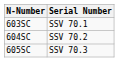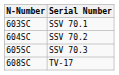 <table class="sortable wikitable">
 <tr>
 <th>N-Number</th>
 <th>Serial Number</th>
 </tr>
 <tr>
 <td>603SC</td>
 <td>SSV 70.1</td>
 </tr>
 <tr>
 <td>604SC</td>
 <td>SSV 70.2</td>
 </tr>
 <tr>
 <td>605SC</td>
 <td>SSV 70.3</td>
 </tr>
+<tr>
+<td>608SC</td>
+<td>TV-17</td>
+</tr>
 </table>
